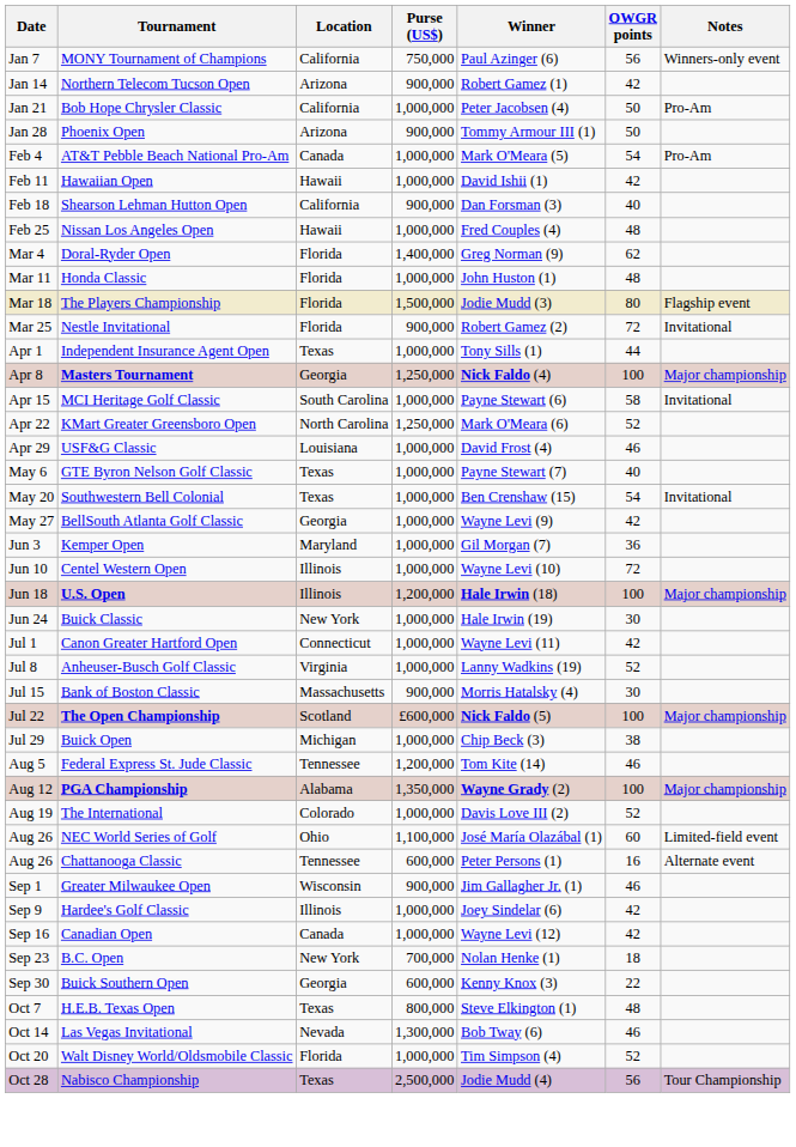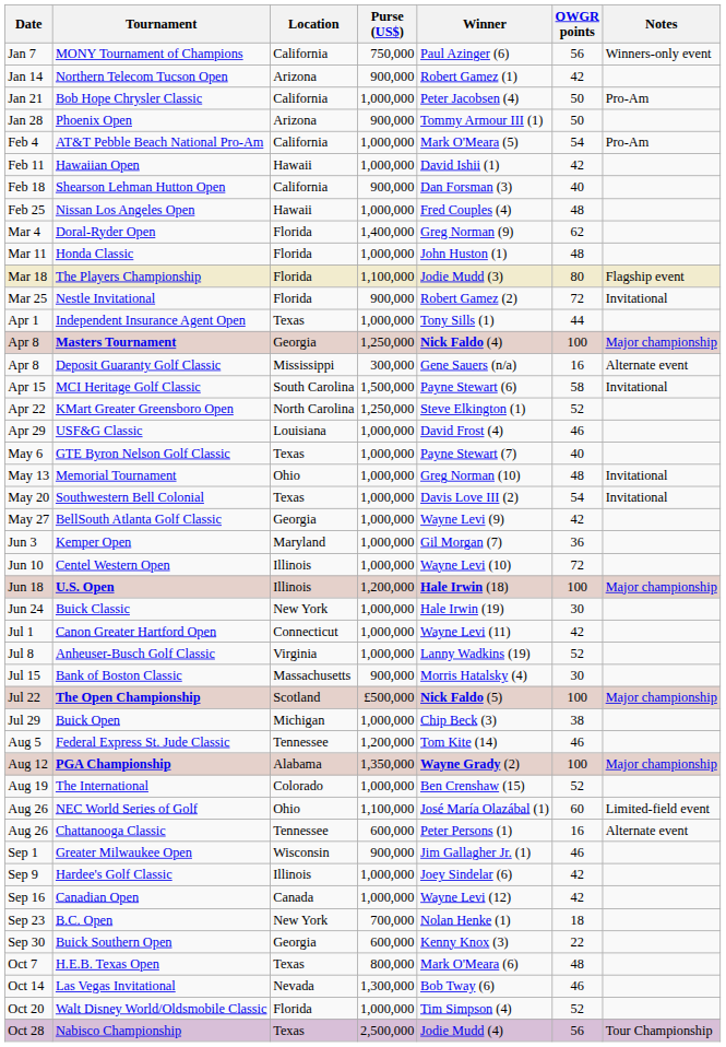 <table class="wikitable" style="font-size:95%">
 <tr>
 <th>Date</th>
 <th>Tournament</th>
 <th>Location</th>
 <th>Purse<br>(<a href='#'>US$</a>)</th>
 <th>Winner</th>
 <th><a href='#'>OWGR</a><br>points</th>
 <th>Notes</th>
 </tr>
 <tr>
 <td>Jan 7</td>
 <td><a href='#'>MONY Tournament of Champions</a></td>
 <td>California</td>
 <td align=right>750,000</td>
 <td> <a href='#'>Paul Azinger</a> (6)</td>
 <td align=center>56</td>
 <td>Winners-only event</td>
 </tr>
 <tr>
 <td>Jan 14</td>
 <td><a href='#'>Northern Telecom Tucson Open</a></td>
 <td>Arizona</td>
 <td align=right>900,000</td>
 <td> <a href='#'>Robert Gamez</a> (1)</td>
 <td align=center>42</td>
 <td></td>
 </tr>
 <tr>
 <td>Jan 21</td>
 <td><a href='#'>Bob Hope Chrysler Classic</a></td>
 <td>California</td>
 <td align=right>1,000,000</td>
 <td> <a href='#'>Peter Jacobsen</a> (4)</td>
 <td align=center>50</td>
 <td>Pro-Am</td>
 </tr>
 <tr>
 <td>Jan 28</td>
 <td><a href='#'>Phoenix Open</a></td>
 <td>Arizona</td>
 <td align=right>900,000</td>
 <td> <a href='#'>Tommy Armour III</a> (1)</td>
 <td align=center>50</td>
 <td></td>
 </tr>
 <tr>
 <td>Feb 4</td>
 <td><a href='#'>AT&T Pebble Beach National Pro-Am</a></td>
-<td>Canada</td>
+<td>California</td>
 <td align=right>1,000,000</td>
 <td> <a href='#'>Mark O'Meara</a> (5)</td>
 <td align=center>54</td>
 <td>Pro-Am</td>
 </tr>
 <tr>
 <td>Feb 11</td>
 <td><a href='#'>Hawaiian Open</a></td>
 <td>Hawaii</td>
 <td align=right>1,000,000</td>
 <td> <a href='#'>David Ishii</a> (1)</td>
 <td align=center>42</td>
 <td></td>
 </tr>
 <tr>
 <td>Feb 18</td>
 <td><a href='#'>Shearson Lehman Hutton Open</a></td>
 <td>California</td>
 <td align=right>900,000</td>
 <td> <a href='#'>Dan Forsman</a> (3)</td>
 <td align=center>40</td>
 <td></td>
 </tr>
 <tr>
 <td>Feb 25</td>
 <td><a href='#'>Nissan Los Angeles Open</a></td>
 <td>Hawaii</td>
 <td align=right>1,000,000</td>
 <td> <a href='#'>Fred Couples</a> (4)</td>
 <td align=center>48</td>
 <td></td>
 </tr>
 <tr>
 <td>Mar 4</td>
 <td><a href='#'>Doral-Ryder Open</a></td>
 <td>Florida</td>
 <td align=right>1,400,000</td>
 <td> <a href='#'>Greg Norman</a> (9)</td>
 <td align=center>62</td>
 <td></td>
 </tr>
 <tr>
 <td>Mar 11</td>
 <td><a href='#'>Honda Classic</a></td>
 <td>Florida</td>
 <td align=right>1,000,000</td>
 <td> <a href='#'>John Huston</a> (1)</td>
 <td align=center>48</td>
 <td></td>
 </tr>
 <tr style="background:#f2ecce;">
 <td>Mar 18</td>
 <td><a href='#'>The Players Championship</a></td>
 <td>Florida</td>
-<td align=right>1,500,000</td>
+<td align=right>1,100,000</td>
 <td> <a href='#'>Jodie Mudd</a> (3)</td>
 <td align=center>80</td>
 <td>Flagship event</td>
 </tr>
 <tr>
 <td>Mar 25</td>
 <td><a href='#'>Nestle Invitational</a></td>
 <td>Florida</td>
 <td align=right>900,000</td>
 <td> <a href='#'>Robert Gamez</a> (2)</td>
 <td align=center>72</td>
 <td>Invitational</td>
 </tr>
 <tr>
 <td>Apr 1</td>
 <td><a href='#'>Independent Insurance Agent Open</a></td>
 <td>Texas</td>
 <td align=right>1,000,000</td>
 <td> <a href='#'>Tony Sills</a> (1)</td>
 <td align=center>44</td>
 <td></td>
 </tr>
 <tr style="background:#e5d1cb;">
 <td>Apr 8</td>
 <td><strong><a href='#'>Masters Tournament</a></strong></td>
 <td>Georgia</td>
 <td align=right>1,250,000</td>
 <td> <strong><a href='#'>Nick Faldo</a></strong> (4)</td>
 <td align=center>100</td>
 <td><a href='#'>Major championship</a></td>
 </tr>
 <tr>
+<td>Apr 8</td>
+<td><a href='#'>Deposit Guaranty Golf Classic</a></td>
+<td>Mississippi</td>
+<td align=right>300,000</td>
+<td> <a href='#'>Gene Sauers</a> (n/a)</td>
+<td align=center>16</td>
+<td>Alternate event</td>
+</tr>
+<tr>
 <td>Apr 15</td>
 <td><a href='#'>MCI Heritage Golf Classic</a></td>
 <td>South Carolina</td>
-<td align=right>1,000,000</td>
+<td align=right>1,500,000</td>
 <td> <a href='#'>Payne Stewart</a> (6)</td>
 <td align=center>58</td>
 <td>Invitational</td>
 </tr>
 <tr>
 <td>Apr 22</td>
 <td><a href='#'>KMart Greater Greensboro Open</a></td>
 <td>North Carolina</td>
 <td align=right>1,250,000</td>
-<td> <a href='#'>Mark O'Meara</a> (6)</td>
+<td> <a href='#'>Steve Elkington</a> (1)</td>
 <td align=center>52</td>
 <td></td>
 </tr>
 <tr>
 <td>Apr 29</td>
 <td><a href='#'>USF&G Classic</a></td>
 <td>Louisiana</td>
 <td align=right>1,000,000</td>
 <td> <a href='#'>David Frost</a> (4)</td>
 <td align=center>46</td>
 <td></td>
 </tr>
 <tr>
 <td>May 6</td>
 <td><a href='#'>GTE Byron Nelson Golf Classic</a></td>
 <td>Texas</td>
 <td align=right>1,000,000</td>
 <td> <a href='#'>Payne Stewart</a> (7)</td>
 <td align=center>40</td>
 <td></td>
 </tr>
 <tr>
+<td>May 13</td>
+<td><a href='#'>Memorial Tournament</a></td>
+<td>Ohio</td>
+<td align=right>1,000,000</td>
+<td> <a href='#'>Greg Norman</a> (10)</td>
+<td align=center>48</td>
+<td>Invitational</td>
+</tr>
+<tr>
 <td>May 20</td>
 <td><a href='#'>Southwestern Bell Colonial</a></td>
 <td>Texas</td>
 <td align=right>1,000,000</td>
-<td> <a href='#'>Ben Crenshaw</a> (15)</td>
+<td> <a href='#'>Davis Love III</a> (2)</td>
 <td align=center>54</td>
 <td>Invitational</td>
 </tr>
 <tr>
 <td>May 27</td>
 <td><a href='#'>BellSouth Atlanta Golf Classic</a></td>
 <td>Georgia</td>
 <td align=right>1,000,000</td>
 <td> <a href='#'>Wayne Levi</a> (9)</td>
 <td align=center>42</td>
 <td></td>
 </tr>
 <tr>
 <td>Jun 3</td>
 <td><a href='#'>Kemper Open</a></td>
 <td>Maryland</td>
 <td align=right>1,000,000</td>
 <td> <a href='#'>Gil Morgan</a> (7)</td>
 <td align=center>36</td>
 <td></td>
 </tr>
 <tr>
 <td>Jun 10</td>
 <td><a href='#'>Centel Western Open</a></td>
 <td>Illinois</td>
 <td align=right>1,000,000</td>
 <td> <a href='#'>Wayne Levi</a> (10)</td>
 <td align=center>72</td>
 <td></td>
 </tr>
 <tr style="background:#e5d1cb;">
 <td>Jun 18</td>
 <td><strong><a href='#'>U.S. Open</a></strong></td>
 <td>Illinois</td>
 <td align=right>1,200,000</td>
 <td> <strong><a href='#'>Hale Irwin</a></strong> (18)</td>
 <td align=center>100</td>
 <td><a href='#'>Major championship</a></td>
 </tr>
 <tr>
 <td>Jun 24</td>
 <td><a href='#'>Buick Classic</a></td>
 <td>New York</td>
 <td align=right>1,000,000</td>
 <td> <a href='#'>Hale Irwin</a> (19)</td>
 <td align=center>30</td>
 <td></td>
 </tr>
 <tr>
 <td>Jul 1</td>
 <td><a href='#'>Canon Greater Hartford Open</a></td>
 <td>Connecticut</td>
 <td align=right>1,000,000</td>
 <td> <a href='#'>Wayne Levi</a> (11)</td>
 <td align=center>42</td>
 <td></td>
 </tr>
 <tr>
 <td>Jul 8</td>
 <td><a href='#'>Anheuser-Busch Golf Classic</a></td>
 <td>Virginia</td>
 <td align=right>1,000,000</td>
 <td> <a href='#'>Lanny Wadkins</a> (19)</td>
 <td align=center>52</td>
 <td></td>
 </tr>
 <tr>
 <td>Jul 15</td>
 <td><a href='#'>Bank of Boston Classic</a></td>
 <td>Massachusetts</td>
 <td align=right>900,000</td>
 <td> <a href='#'>Morris Hatalsky</a> (4)</td>
 <td align=center>30</td>
 <td></td>
 </tr>
 <tr style="background:#e5d1cb;">
 <td>Jul 22</td>
 <td><strong><a href='#'>The Open Championship</a></strong></td>
 <td>Scotland</td>
-<td align=right>£600,000</td>
+<td align=right>£500,000</td>
 <td> <strong><a href='#'>Nick Faldo</a></strong> (5)</td>
 <td align=center>100</td>
 <td><a href='#'>Major championship</a></td>
 </tr>
 <tr>
 <td>Jul 29</td>
 <td><a href='#'>Buick Open</a></td>
 <td>Michigan</td>
 <td align=right>1,000,000</td>
 <td> <a href='#'>Chip Beck</a> (3)</td>
 <td align=center>38</td>
 <td></td>
 </tr>
 <tr>
 <td>Aug 5</td>
 <td><a href='#'>Federal Express St. Jude Classic</a></td>
 <td>Tennessee</td>
 <td align=right>1,200,000</td>
 <td> <a href='#'>Tom Kite</a> (14)</td>
 <td align=center>46</td>
 <td></td>
 </tr>
 <tr style="background:#e5d1cb;">
 <td>Aug 12</td>
 <td><strong><a href='#'>PGA Championship</a></strong></td>
 <td>Alabama</td>
 <td align=right>1,350,000</td>
 <td> <strong><a href='#'>Wayne Grady</a></strong> (2)</td>
 <td align=center>100</td>
 <td><a href='#'>Major championship</a></td>
 </tr>
 <tr>
 <td>Aug 19</td>
 <td><a href='#'>The International</a></td>
 <td>Colorado</td>
 <td align=right>1,000,000</td>
-<td> <a href='#'>Davis Love III</a> (2)</td>
+<td> <a href='#'>Ben Crenshaw</a> (15)</td>
 <td align=center>52</td>
 <td></td>
 </tr>
 <tr>
 <td>Aug 26</td>
 <td><a href='#'>NEC World Series of Golf</a></td>
 <td>Ohio</td>
 <td align=right>1,100,000</td>
 <td> <a href='#'>José María Olazábal</a> (1)</td>
 <td align=center>60</td>
 <td>Limited-field event</td>
 </tr>
 <tr>
 <td>Aug 26</td>
 <td><a href='#'>Chattanooga Classic</a></td>
 <td>Tennessee</td>
 <td align=right>600,000</td>
 <td> <a href='#'>Peter Persons</a> (1)</td>
 <td align=center>16</td>
 <td>Alternate event</td>
 </tr>
 <tr>
 <td>Sep 1</td>
 <td><a href='#'>Greater Milwaukee Open</a></td>
 <td>Wisconsin</td>
 <td align=right>900,000</td>
 <td> <a href='#'>Jim Gallagher Jr.</a> (1)</td>
 <td align=center>46</td>
 <td></td>
 </tr>
 <tr>
 <td>Sep 9</td>
 <td><a href='#'>Hardee's Golf Classic</a></td>
 <td>Illinois</td>
 <td align=right>1,000,000</td>
 <td> <a href='#'>Joey Sindelar</a> (6)</td>
 <td align=center>42</td>
 <td></td>
 </tr>
 <tr>
 <td>Sep 16</td>
 <td><a href='#'>Canadian Open</a></td>
 <td>Canada</td>
 <td align=right>1,000,000</td>
 <td> <a href='#'>Wayne Levi</a> (12)</td>
 <td align=center>42</td>
 <td></td>
 </tr>
 <tr>
 <td>Sep 23</td>
 <td><a href='#'>B.C. Open</a></td>
 <td>New York</td>
 <td align=right>700,000</td>
 <td> <a href='#'>Nolan Henke</a> (1)</td>
 <td align=center>18</td>
 <td></td>
 </tr>
 <tr>
 <td>Sep 30</td>
 <td><a href='#'>Buick Southern Open</a></td>
 <td>Georgia</td>
 <td align=right>600,000</td>
 <td> <a href='#'>Kenny Knox</a> (3)</td>
 <td align=center>22</td>
 <td></td>
 </tr>
 <tr>
 <td>Oct 7</td>
 <td><a href='#'>H.E.B. Texas Open</a></td>
 <td>Texas</td>
 <td align=right>800,000</td>
-<td> <a href='#'>Steve Elkington</a> (1)</td>
+<td> <a href='#'>Mark O'Meara</a> (6)</td>
 <td align=center>48</td>
 <td></td>
 </tr>
 <tr>
 <td>Oct 14</td>
 <td><a href='#'>Las Vegas Invitational</a></td>
 <td>Nevada</td>
 <td align=right>1,300,000</td>
 <td> <a href='#'>Bob Tway</a> (6)</td>
 <td align=center>46</td>
 <td></td>
 </tr>
 <tr>
 <td>Oct 20</td>
 <td><a href='#'>Walt Disney World/Oldsmobile Classic</a></td>
 <td>Florida</td>
 <td align=right>1,000,000</td>
 <td> <a href='#'>Tim Simpson</a> (4)</td>
 <td align=center>52</td>
 <td></td>
 </tr>
 <tr style="background:thistle;">
 <td>Oct 28</td>
 <td><a href='#'>Nabisco Championship</a></td>
 <td>Texas</td>
 <td align=right>2,500,000</td>
 <td> <a href='#'>Jodie Mudd</a> (4)</td>
 <td align=center>56</td>
 <td>Tour Championship</td>
 </tr>
 </table>
